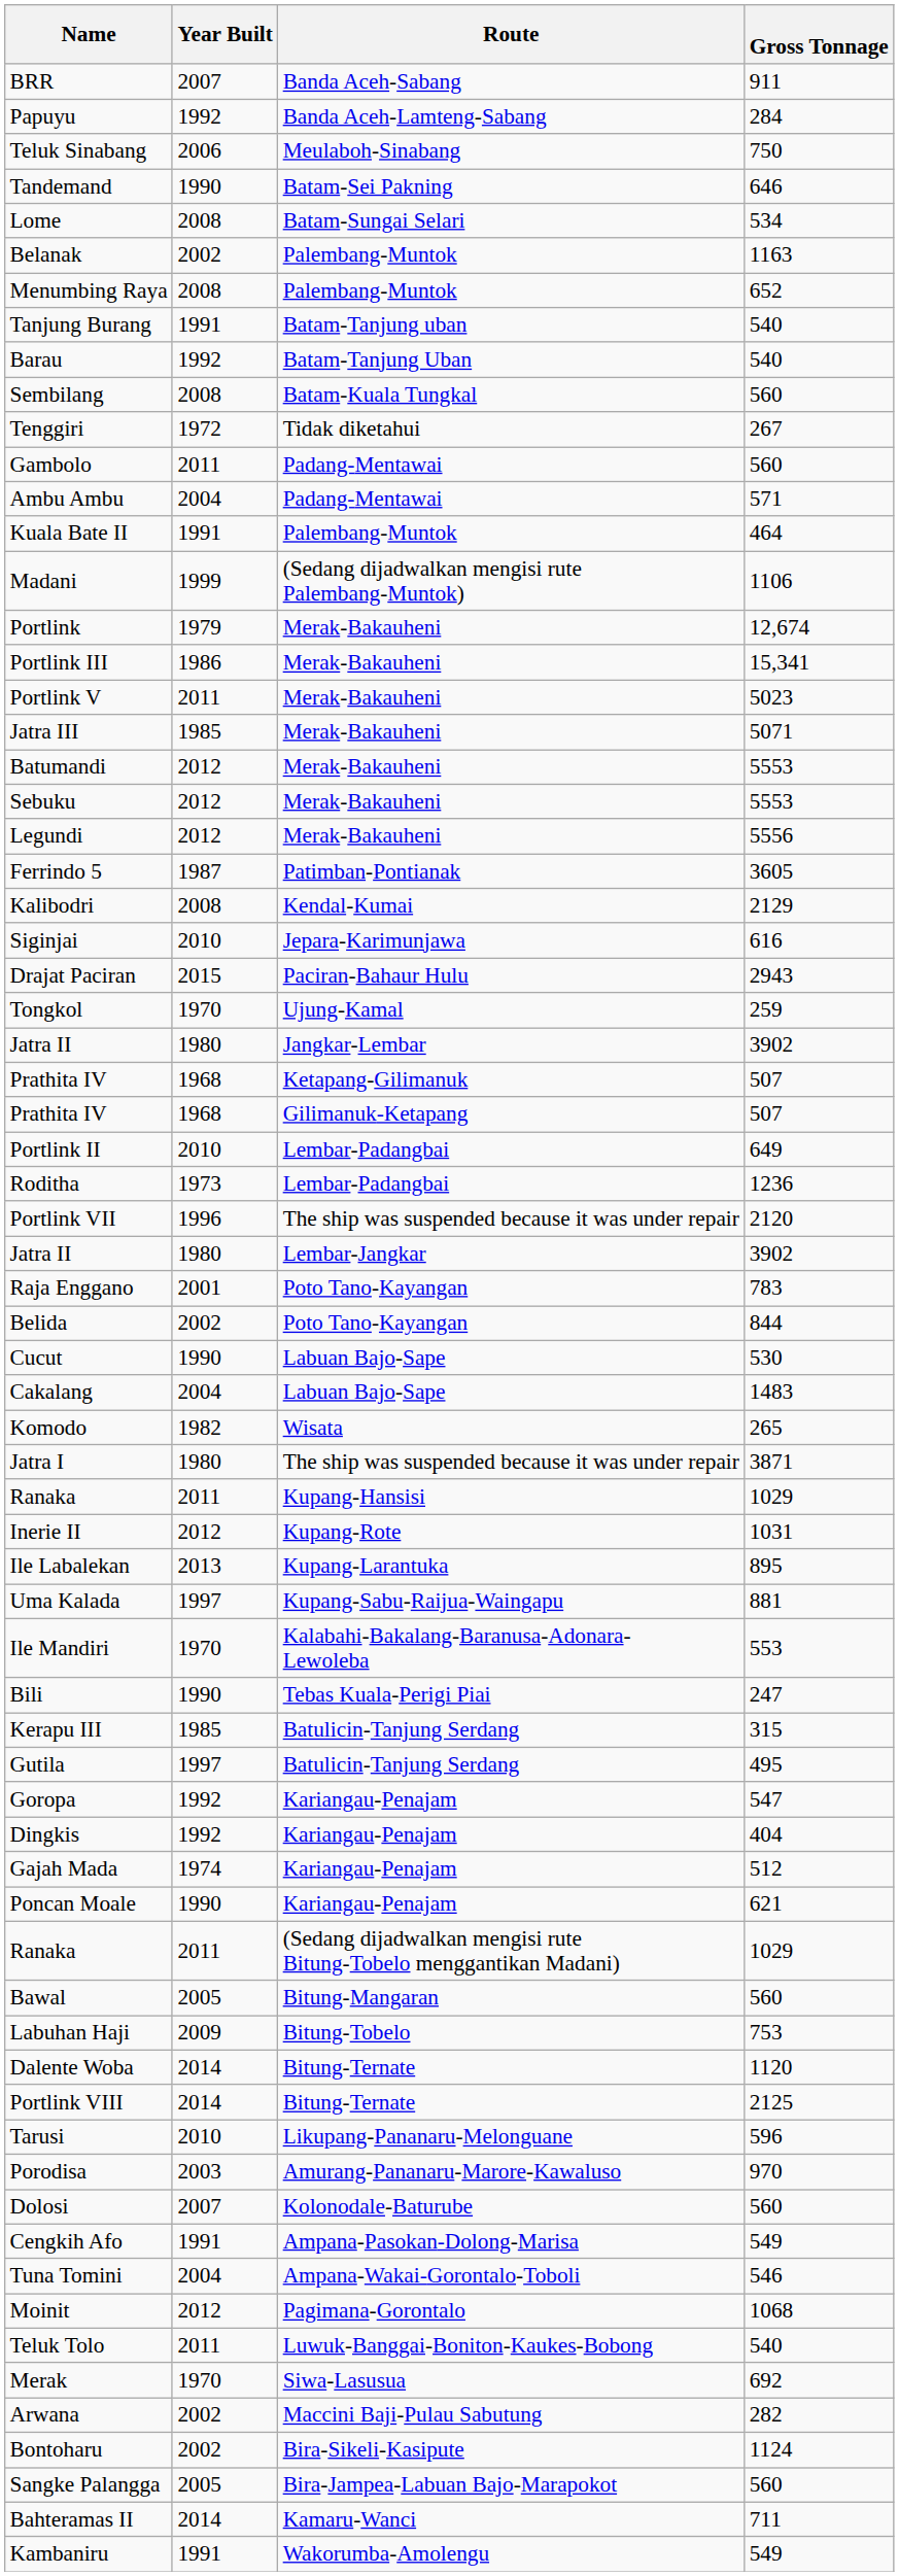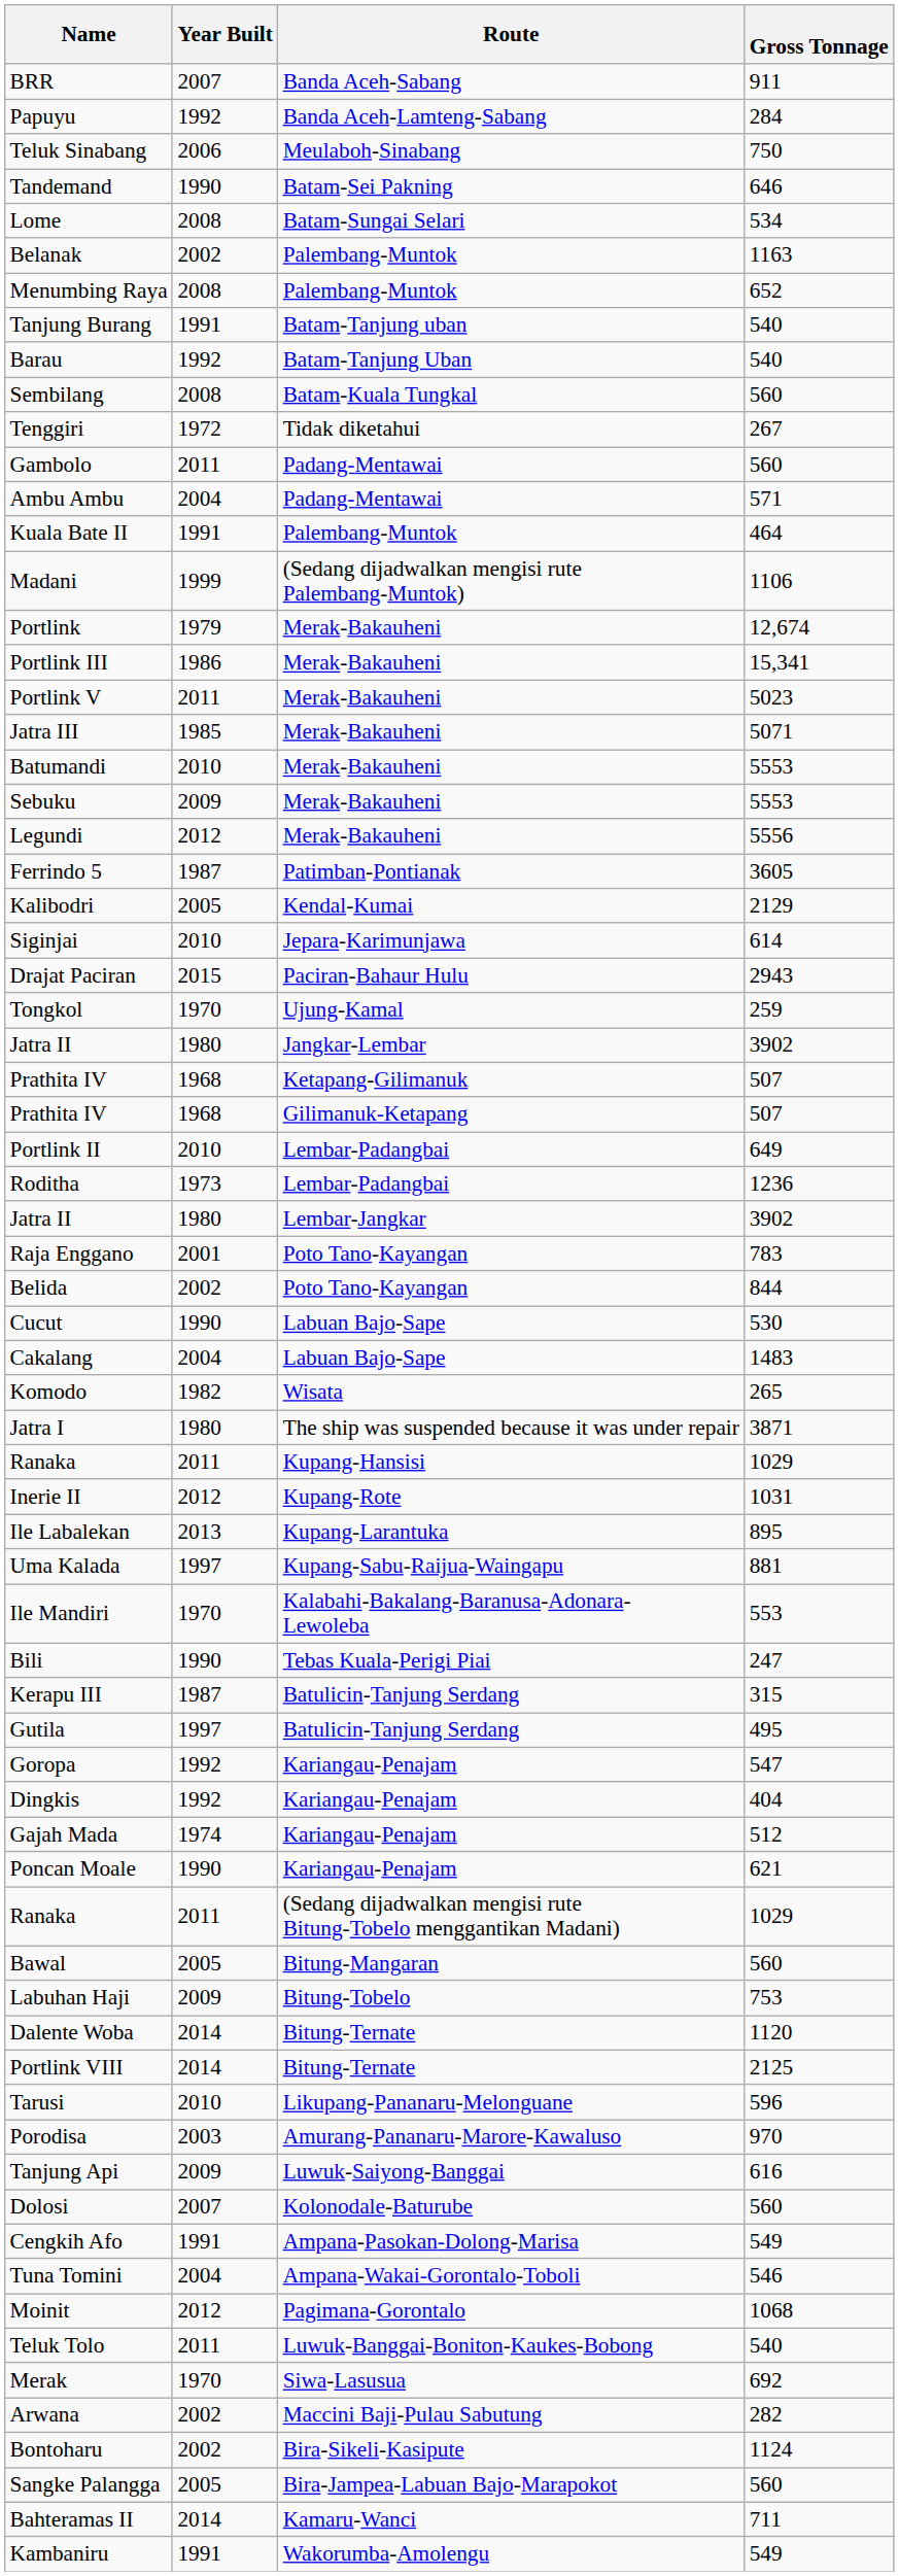 <table class="wikitable sortable">
 <tr>
 <th>Name</th>
 <th>Year Built</th>
 <th>Route</th>
 <th><br>Gross Tonnage</th>
 </tr>
 <tr>
 <td>BRR</td>
 <td>2007</td>
 <td><a href='#'>Banda Aceh</a>-<a href='#'>Sabang</a></td>
 <td>911</td>
 </tr>
 <tr>
 <td>Papuyu</td>
 <td>1992</td>
 <td><a href='#'>Banda Aceh</a>-<a href='#'>Lamteng</a>-<a href='#'>Sabang</a></td>
 <td>284</td>
 </tr>
 <tr>
 <td>Teluk Sinabang</td>
 <td>2006</td>
 <td><a href='#'>Meulaboh</a>-<a href='#'>Sinabang</a></td>
 <td>750</td>
 </tr>
 <tr>
 <td>Tandemand</td>
 <td>1990</td>
 <td><a href='#'>Batam</a>-<a href='#'>Sei Pakning</a></td>
 <td>646</td>
 </tr>
 <tr>
 <td>Lome</td>
 <td>2008</td>
 <td><a href='#'>Batam</a>-<a href='#'>Sungai Selari</a></td>
 <td>534</td>
 </tr>
 <tr>
 <td>Belanak</td>
 <td>2002</td>
 <td><a href='#'>Palembang</a>-<a href='#'>Muntok</a></td>
 <td>1163</td>
 </tr>
 <tr>
 <td>Menumbing Raya</td>
 <td>2008</td>
 <td><a href='#'>Palembang</a>-<a href='#'>Muntok</a></td>
 <td>652</td>
 </tr>
 <tr>
 <td>Tanjung Burang</td>
 <td>1991</td>
 <td><a href='#'>Batam</a>-<a href='#'>Tanjung uban</a></td>
 <td>540</td>
 </tr>
 <tr>
 <td>Barau</td>
 <td>1992</td>
 <td><a href='#'>Batam</a>-<a href='#'>Tanjung Uban</a></td>
 <td>540</td>
 </tr>
 <tr>
 <td>Sembilang</td>
 <td>2008</td>
 <td><a href='#'>Batam</a>-<a href='#'>Kuala Tungkal</a></td>
 <td>560</td>
 </tr>
 <tr>
 <td>Tenggiri</td>
 <td>1972</td>
 <td>Tidak diketahui</td>
 <td>267</td>
 </tr>
 <tr>
 <td>Gambolo</td>
 <td>2011</td>
 <td><a href='#'>Padang-</a><a href='#'>Mentawai</a></td>
 <td>560</td>
 </tr>
 <tr>
 <td>Ambu Ambu</td>
 <td>2004</td>
 <td><a href='#'>Padang-</a><a href='#'>Mentawai</a></td>
 <td>571</td>
 </tr>
 <tr>
 <td>Kuala Bate II</td>
 <td>1991</td>
 <td><a href='#'>Palembang</a>-<a href='#'>Muntok</a></td>
 <td>464</td>
 </tr>
 <tr>
 <td>Madani</td>
 <td>1999</td>
 <td>(Sedang dijadwalkan mengisi rute<br><a href='#'>Palembang</a>-<a href='#'>Muntok</a>)</td>
 <td>1106</td>
 </tr>
 <tr>
 <td>Portlink</td>
 <td>1979</td>
 <td><a href='#'>Merak</a>-<a href='#'>Bakauheni</a></td>
 <td>12,674</td>
 </tr>
 <tr>
 <td>Portlink III</td>
 <td>1986</td>
 <td><a href='#'>Merak</a>-<a href='#'>Bakauheni</a></td>
 <td>15,341</td>
 </tr>
 <tr>
 <td>Portlink V</td>
 <td>2011</td>
 <td><a href='#'>Merak</a>-<a href='#'>Bakauheni</a></td>
 <td>5023</td>
 </tr>
 <tr>
 <td>Jatra III</td>
 <td>1985</td>
 <td><a href='#'>Merak</a>-<a href='#'>Bakauheni</a></td>
 <td>5071</td>
 </tr>
 <tr>
 <td>Batumandi</td>
-<td>2012</td>
+<td>2010</td>
 <td><a href='#'>Merak</a>-<a href='#'>Bakauheni</a></td>
 <td>5553</td>
 </tr>
 <tr>
 <td>Sebuku</td>
-<td>2012</td>
+<td>2009</td>
 <td><a href='#'>Merak</a>-<a href='#'>Bakauheni</a></td>
 <td>5553</td>
 </tr>
 <tr>
 <td>Legundi</td>
 <td>2012</td>
 <td><a href='#'>Merak</a>-<a href='#'>Bakauheni</a></td>
 <td>5556</td>
 </tr>
 <tr>
 <td>Ferrindo 5</td>
 <td>1987</td>
 <td><a href='#'>Patimban</a>-<a href='#'>Pontianak</a></td>
 <td>3605</td>
 </tr>
 <tr>
 <td>Kalibodri</td>
-<td>2008</td>
+<td>2005</td>
 <td><a href='#'>Kendal</a>-<a href='#'>Kumai</a></td>
 <td>2129</td>
 </tr>
 <tr>
 <td>Siginjai</td>
 <td>2010</td>
 <td><a href='#'>Jepara</a>-<a href='#'>Karimunjawa</a></td>
-<td>616</td>
+<td>614</td>
 </tr>
 <tr>
 <td>Drajat Paciran</td>
 <td>2015</td>
 <td><a href='#'>Paciran</a>-<a href='#'>Bahaur Hulu</a></td>
 <td>2943</td>
 </tr>
 <tr>
 <td>Tongkol</td>
 <td>1970</td>
 <td><a href='#'>Ujung</a>-<a href='#'>Kamal</a></td>
 <td>259</td>
 </tr>
 <tr>
 <td>Jatra II</td>
 <td>1980</td>
 <td><a href='#'>Jangkar</a>-<a href='#'>Lembar</a></td>
 <td>3902</td>
 </tr>
 <tr>
 <td>Prathita IV</td>
 <td>1968</td>
 <td><a href='#'>Ketapang</a>-<a href='#'>Gilimanuk</a></td>
 <td>507</td>
 </tr>
 <tr>
 <td>Prathita IV</td>
 <td>1968</td>
 <td><a href='#'>Gilimanuk</a><a href='#'>-Ketapang</a></td>
 <td>507</td>
 </tr>
 <tr>
 <td>Portlink II</td>
 <td>2010</td>
 <td><a href='#'>Lembar</a>-<a href='#'>Padangbai</a></td>
 <td>649</td>
 </tr>
 <tr>
 <td>Roditha</td>
 <td>1973</td>
 <td><a href='#'>Lembar</a>-<a href='#'>Padangbai</a></td>
 <td>1236</td>
-</tr>
-<tr>
-<td>Portlink VII</td>
-<td>1996</td>
-<td>The ship was suspended because it was under repair</td>
-<td>2120</td>
 </tr>
 <tr>
 <td>Jatra II</td>
 <td>1980</td>
 <td><a href='#'>Lembar</a>-<a href='#'>Jangkar</a></td>
 <td>3902</td>
 </tr>
 <tr>
 <td>Raja Enggano</td>
 <td>2001</td>
 <td><a href='#'>Poto Tano</a>-<a href='#'>Kayangan</a></td>
 <td>783</td>
 </tr>
 <tr>
 <td>Belida</td>
 <td>2002</td>
 <td><a href='#'>Poto Tano</a>-<a href='#'>Kayangan</a></td>
 <td>844</td>
 </tr>
 <tr>
 <td>Cucut</td>
 <td>1990</td>
 <td><a href='#'>Labuan Bajo</a>-<a href='#'>Sape</a></td>
 <td>530</td>
 </tr>
 <tr>
 <td>Cakalang</td>
 <td>2004</td>
 <td><a href='#'>Labuan Bajo</a>-<a href='#'>Sape</a></td>
 <td>1483</td>
 </tr>
 <tr>
 <td>Komodo</td>
 <td>1982</td>
 <td><a href='#'>Wisata</a></td>
 <td>265</td>
 </tr>
 <tr>
 <td>Jatra I</td>
 <td>1980</td>
 <td>The ship was suspended because it was under repair</td>
 <td>3871</td>
 </tr>
 <tr>
 <td>Ranaka</td>
 <td>2011</td>
 <td><a href='#'>Kupang</a>-<a href='#'>Hansisi</a></td>
 <td>1029</td>
 </tr>
 <tr>
 <td>Inerie II</td>
 <td>2012</td>
 <td><a href='#'>Kupang</a>-<a href='#'>Rote</a></td>
 <td>1031</td>
 </tr>
 <tr>
 <td>Ile Labalekan</td>
 <td>2013</td>
 <td><a href='#'>Kupang</a>-<a href='#'>Larantuka</a></td>
 <td>895</td>
 </tr>
 <tr>
 <td>Uma Kalada</td>
 <td>1997</td>
 <td><a href='#'>Kupang</a>-<a href='#'>Sabu</a>-<a href='#'>Raijua</a>-<a href='#'>Waingapu</a></td>
 <td>881</td>
 </tr>
 <tr>
 <td>Ile Mandiri</td>
 <td>1970</td>
 <td><a href='#'>Kalabahi</a>-<a href='#'>Bakalang</a>-<a href='#'>Baranusa</a>-<a href='#'>Adonara</a>-<br><a href='#'>Lewoleba</a></td>
 <td>553</td>
 </tr>
 <tr>
 <td>Bili</td>
 <td>1990</td>
 <td><a href='#'>Tebas Kuala</a>-<a href='#'>Perigi Piai</a></td>
 <td>247</td>
 </tr>
 <tr>
 <td>Kerapu III</td>
-<td>1985</td>
+<td>1987</td>
 <td><a href='#'>Batulicin</a>-<a href='#'>Tanjung Serdang</a></td>
 <td>315</td>
 </tr>
 <tr>
 <td>Gutila</td>
 <td>1997</td>
 <td><a href='#'>Batulicin</a>-<a href='#'>Tanjung Serdang</a></td>
 <td>495</td>
 </tr>
 <tr>
 <td>Goropa</td>
 <td>1992</td>
 <td><a href='#'>Kariangau</a>-<a href='#'>Penajam</a></td>
 <td>547</td>
 </tr>
 <tr>
 <td>Dingkis</td>
 <td>1992</td>
 <td><a href='#'>Kariangau</a>-<a href='#'>Penajam</a></td>
 <td>404</td>
 </tr>
 <tr>
 <td>Gajah Mada</td>
 <td>1974</td>
 <td><a href='#'>Kariangau</a>-<a href='#'>Penajam</a></td>
 <td>512</td>
 </tr>
 <tr>
 <td>Poncan Moale</td>
 <td>1990</td>
 <td><a href='#'>Kariangau</a>-<a href='#'>Penajam</a></td>
 <td>621</td>
 </tr>
 <tr>
 <td>Ranaka</td>
 <td>2011</td>
 <td>(Sedang dijadwalkan mengisi rute<br><a href='#'>Bitung</a>-<a href='#'>Tobelo</a> menggantikan Madani)</td>
 <td>1029</td>
 </tr>
 <tr>
 <td>Bawal</td>
 <td>2005</td>
 <td><a href='#'>Bitung</a>-<a href='#'>Mangaran</a></td>
 <td>560</td>
 </tr>
 <tr>
 <td>Labuhan Haji</td>
 <td>2009</td>
 <td><a href='#'>Bitung</a>-<a href='#'>Tobelo</a></td>
 <td>753</td>
 </tr>
 <tr>
 <td>Dalente Woba</td>
 <td>2014</td>
 <td><a href='#'>Bitung</a>-<a href='#'>Ternate</a></td>
 <td>1120</td>
 </tr>
 <tr>
 <td>Portlink VIII</td>
 <td>2014</td>
 <td><a href='#'>Bitung</a>-<a href='#'>Ternate</a></td>
 <td>2125</td>
 </tr>
 <tr>
 <td>Tarusi</td>
 <td>2010</td>
 <td><a href='#'>Likupang</a>-<a href='#'>Pananaru</a>-<a href='#'>Melonguane</a></td>
 <td>596</td>
 </tr>
 <tr>
 <td>Porodisa</td>
 <td>2003</td>
 <td><a href='#'>Amurang</a>-<a href='#'>Pananaru</a>-<a href='#'>Marore</a>-<a href='#'>Kawaluso</a></td>
 <td>970</td>
 </tr>
 <tr>
+<td>Tanjung Api</td>
+<td>2009</td>
+<td><a href='#'>Luwuk</a>-<a href='#'>Saiyong</a>-<a href='#'>Banggai</a></td>
+<td>616</td>
+</tr>
+<tr>
 <td>Dolosi</td>
 <td>2007</td>
 <td><a href='#'>Kolonodale</a>-<a href='#'>Baturube</a></td>
 <td>560</td>
 </tr>
 <tr>
 <td>Cengkih Afo</td>
 <td>1991</td>
 <td><a href='#'>Ampana</a>-<a href='#'>Pasokan</a><a href='#'>-Dolong</a>-<a href='#'>Marisa</a></td>
 <td>549</td>
 </tr>
 <tr>
 <td>Tuna Tomini</td>
 <td>2004</td>
 <td><a href='#'>Ampana</a>-<a href='#'>Wakai-</a><a href='#'>Gorontalo</a>-<a href='#'>Toboli</a></td>
 <td>546</td>
 </tr>
 <tr>
 <td>Moinit</td>
 <td>2012</td>
 <td><a href='#'>Pagimana</a>-<a href='#'>Gorontalo</a></td>
 <td>1068</td>
 </tr>
 <tr>
 <td>Teluk Tolo</td>
 <td>2011</td>
 <td><a href='#'>Luwuk</a>-<a href='#'>Banggai</a>-<a href='#'>Boniton</a>-<a href='#'>Kaukes</a>-<a href='#'>Bobong</a></td>
 <td>540</td>
 </tr>
 <tr>
 <td>Merak</td>
 <td>1970</td>
 <td><a href='#'>Siwa</a>-<a href='#'>Lasusua</a></td>
 <td>692</td>
 </tr>
 <tr>
 <td>Arwana</td>
 <td>2002</td>
 <td><a href='#'>Maccini Baji</a>-<a href='#'>Pulau Sabutung</a></td>
 <td>282</td>
 </tr>
 <tr>
 <td>Bontoharu</td>
 <td>2002</td>
 <td><a href='#'>Bira</a>-<a href='#'>Sikeli</a>-<a href='#'>Kasipute</a></td>
 <td>1124</td>
 </tr>
 <tr>
 <td>Sangke Palangga</td>
 <td>2005</td>
 <td><a href='#'>Bira</a>-<a href='#'>Jampea</a>-<a href='#'>Labuan Bajo</a>-<a href='#'>Marapokot</a></td>
 <td>560</td>
 </tr>
 <tr>
 <td>Bahteramas II</td>
 <td>2014</td>
 <td><a href='#'>Kamaru</a>-<a href='#'>Wanci</a></td>
 <td>711</td>
 </tr>
 <tr>
 <td>Kambaniru</td>
 <td>1991</td>
 <td><a href='#'>Wakorumba</a>-<a href='#'>Amolengu</a></td>
 <td>549</td>
 </tr>
 </table>
